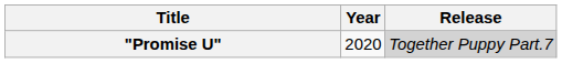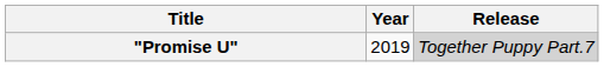 <table class="wikitable plainrowheaders" style="text-align:center;" border="1">
 <tr>
 <th scope="col" style="width:20em;">Title</th>
 <th scope="col">Year</th>
 <th scope="col">Release</th>
 </tr>
 <tr>
 <th scope="row">"Promise U"</th>
-<td>2020</td>
+<td>2019</td>
 <td style="background: lightgrey;"><em>Together Puppy Part.7</em></td>
 </tr>
 </table>
